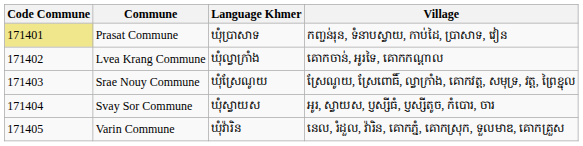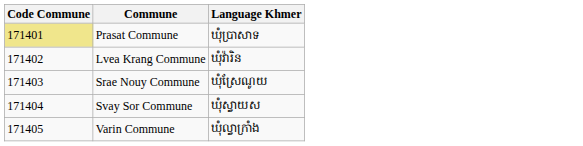 <table class="wikitable">
 <tr>
 <th>Code Commune</th>
 <th>Commune</th>
 <th>Language Khmer</th>
-<th>Village</th>
 </tr>
 <tr>
 <td style="background: khaki;">171401</td>
 <td>Prasat Commune</td>
 <td>ឃុំប្រាសាទ</td>
-<td>កញ្ចន់រុន, ទំនាបស្វាយ, កាប់ដៃ, ប្រាសាទ, វៀន</td>
 </tr>
 <tr>
 <td>171402</td>
 <td>Lvea Krang Commune</td>
-<td>ឃុំល្វាក្រាំង</td>
-<td>គោកចាន់, អូរទៃ, គោកកណ្តាល</td>
+<td>ឃុំវ៉ារិន</td>
 </tr>
 <tr>
 <td>171403</td>
 <td>Srae Nouy Commune</td>
 <td>ឃុំស្រែណូយ</td>
-<td>ស្រែណូយ, ស្រែពោធិ៍, ល្វាក្រាំង, គោកវត្ត, សមុទ្រ, វត្ត, ព្រៃខ្នុល</td>
 </tr>
 <tr>
 <td>171404</td>
 <td>Svay Sor Commune</td>
 <td>ឃុំស្វាយស</td>
-<td>អូរ, ស្វាយស, ប្ញស្សីធំ, ប្ញស្សីតូច, កំបោរ, ចារ</td>
 </tr>
 <tr>
 <td>171405</td>
 <td>Varin Commune</td>
-<td>ឃុំវ៉ារិន</td>
-<td>នេល, រំដួល, វ៉ារិន, គោកភ្នំ, គោកស្រុក, ទួលមាឌ, គោកគ្រួស</td>
+<td>ឃុំល្វាក្រាំង</td>
 </tr>
 </table>
